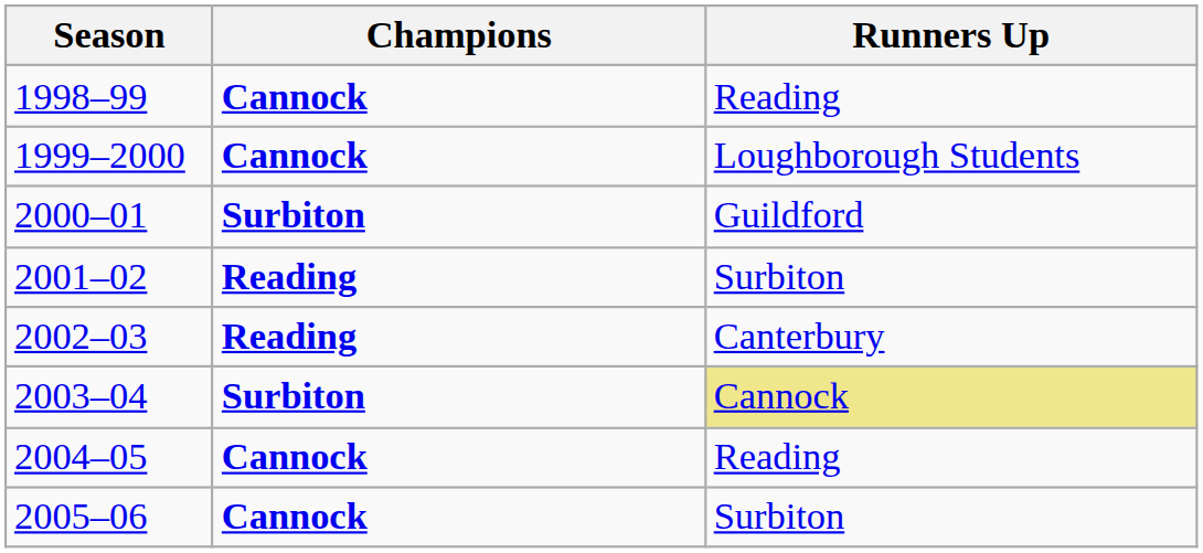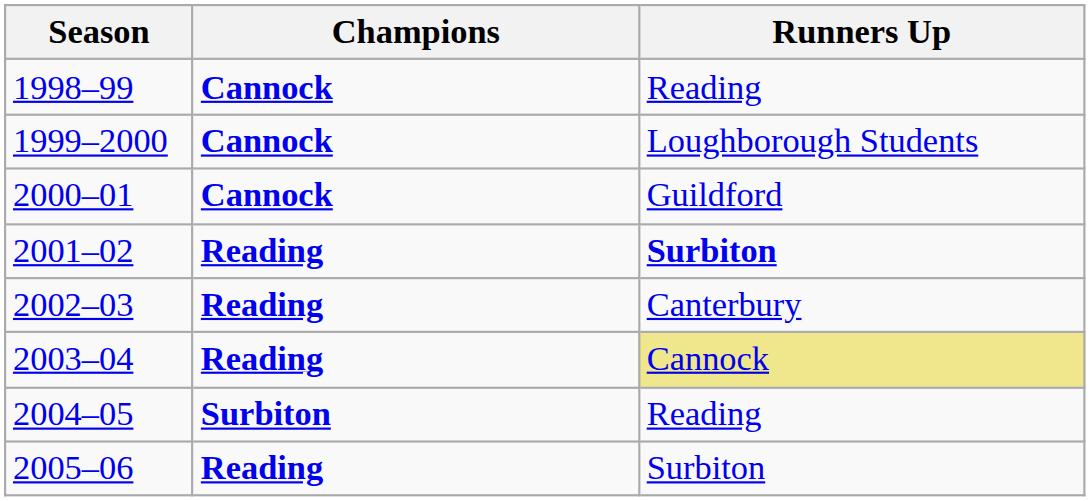 <table class="wikitable sortable">
 <tr>
 <th width=80>Season</th>
 <th width=200>Champions</th>
 <th width=200>Runners Up</th>
 </tr>
 <tr>
 <td><a href='#'>1998–99</a></td>
 <td><strong><a href='#'>Cannock</a></strong></td>
 <td><a href='#'>Reading</a></td>
 </tr>
 <tr>
 <td><a href='#'>1999–2000</a></td>
 <td><strong><a href='#'>Cannock</a></strong></td>
 <td><a href='#'>Loughborough Students</a></td>
 </tr>
 <tr>
 <td><a href='#'>2000–01</a></td>
-<td><strong><a href='#'>Surbiton</a></strong></td>
+<td><strong><a href='#'>Cannock</a></strong></td>
 <td><a href='#'>Guildford</a></td>
 </tr>
 <tr>
 <td><a href='#'>2001–02</a></td>
 <td><strong><a href='#'>Reading</a></strong></td>
-<td><a href='#'>Surbiton</a></td>
+<td><strong><a href='#'>Surbiton</a></strong></td>
 </tr>
 <tr>
 <td><a href='#'>2002–03</a></td>
 <td><strong><a href='#'>Reading</a></strong></td>
 <td><a href='#'>Canterbury</a></td>
 </tr>
 <tr>
 <td><a href='#'>2003–04</a></td>
-<td><strong><a href='#'>Surbiton</a></strong></td>
+<td><strong><a href='#'>Reading</a></strong></td>
 <td style="background: khaki;"><a href='#'>Cannock</a></td>
 </tr>
 <tr>
 <td><a href='#'>2004–05</a></td>
-<td><strong><a href='#'>Cannock</a></strong></td>
+<td><strong><a href='#'>Surbiton</a></strong></td>
 <td><a href='#'>Reading</a></td>
 </tr>
 <tr>
 <td><a href='#'>2005–06</a></td>
-<td><strong><a href='#'>Cannock</a></strong></td>
+<td><strong><a href='#'>Reading</a></strong></td>
 <td><a href='#'>Surbiton</a></td>
 </tr>
 </table>
